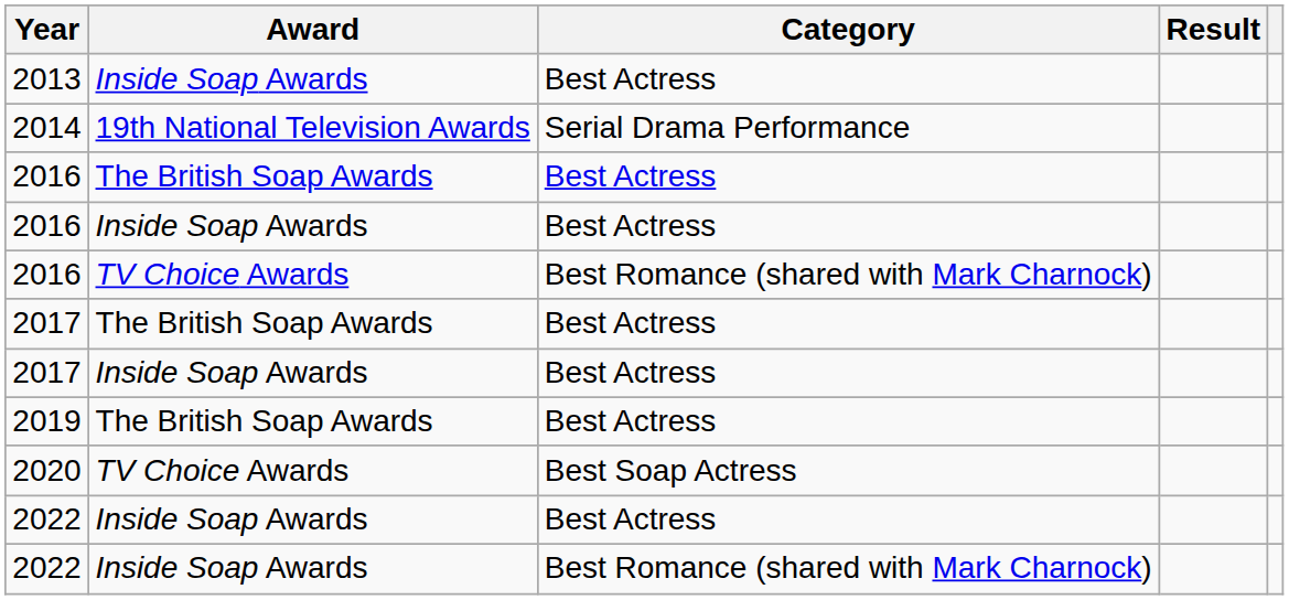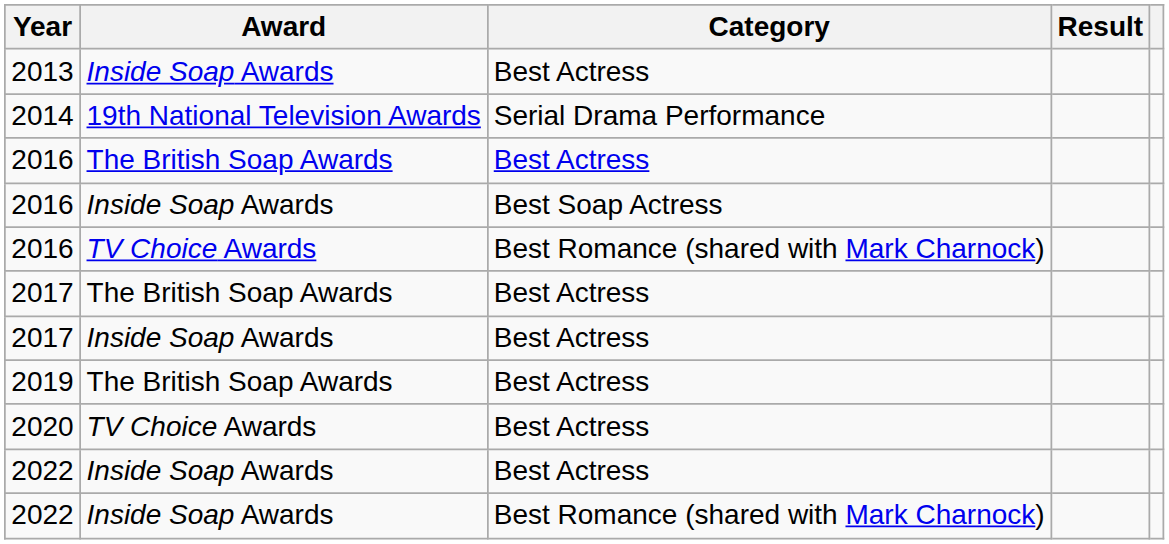 <table class="wikitable sortable">
 <tr>
 <th>Year</th>
 <th>Award</th>
 <th>Category</th>
 <th>Result</th>
 <th scope=col class=unsortable></th>
 </tr>
 <tr>
 <td>2013</td>
 <td><a href='#'><em>Inside Soap</em> Awards</a></td>
 <td>Best Actress</td>
 <td></td>
 <td align="center"></td>
 </tr>
 <tr>
 <td>2014</td>
 <td><a href='#'>19th National Television Awards</a></td>
 <td>Serial Drama Performance</td>
 <td></td>
 <td align="center"></td>
 </tr>
 <tr>
 <td>2016</td>
 <td><a href='#'>The British Soap Awards</a></td>
 <td><a href='#'>Best Actress</a></td>
 <td></td>
 <td align="center"></td>
 </tr>
 <tr>
 <td>2016</td>
 <td><em>Inside Soap</em> Awards</td>
-<td>Best Actress</td>
+<td>Best Soap Actress</td>
 <td></td>
 <td align="center"></td>
 </tr>
 <tr>
 <td>2016</td>
 <td><a href='#'><em>TV Choice</em> Awards</a></td>
 <td>Best Romance (shared with <a href='#'>Mark Charnock</a>)</td>
 <td></td>
 <td align="center"></td>
 </tr>
 <tr>
 <td>2017</td>
 <td>The British Soap Awards</td>
 <td>Best Actress</td>
 <td></td>
 <td align="center"></td>
 </tr>
 <tr>
 <td>2017</td>
 <td><em>Inside Soap</em> Awards</td>
 <td>Best Actress</td>
 <td></td>
 <td align="center"></td>
 </tr>
 <tr>
 <td>2019</td>
 <td>The British Soap Awards</td>
 <td>Best Actress</td>
 <td></td>
 <td align="center"></td>
 </tr>
 <tr>
 <td>2020</td>
 <td><em>TV Choice</em> Awards</td>
-<td>Best Soap Actress</td>
+<td>Best Actress</td>
 <td></td>
 <td align="center"></td>
 </tr>
 <tr>
 <td>2022</td>
 <td><em>Inside Soap</em> Awards</td>
 <td>Best Actress</td>
 <td></td>
 <td align="center"></td>
 </tr>
 <tr>
 <td>2022</td>
 <td><em>Inside Soap</em> Awards</td>
 <td>Best Romance (shared with <a href='#'>Mark Charnock</a>)</td>
 <td></td>
 <td align="center"></td>
 </tr>
 </table>
